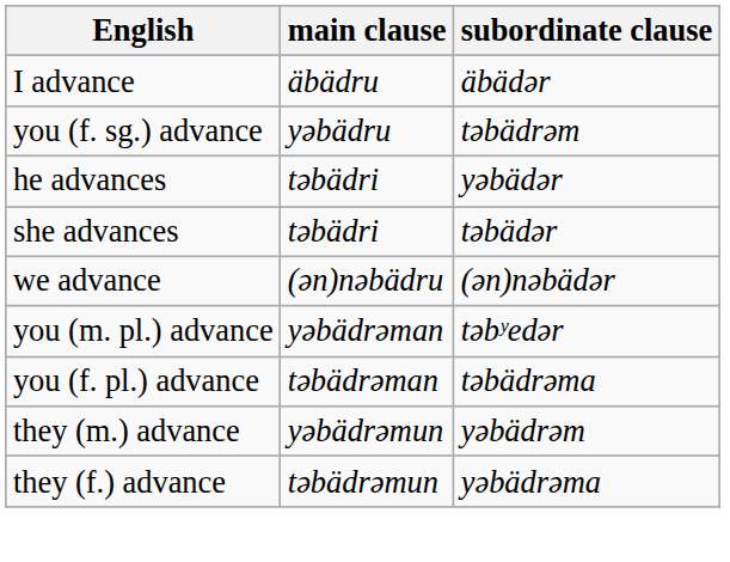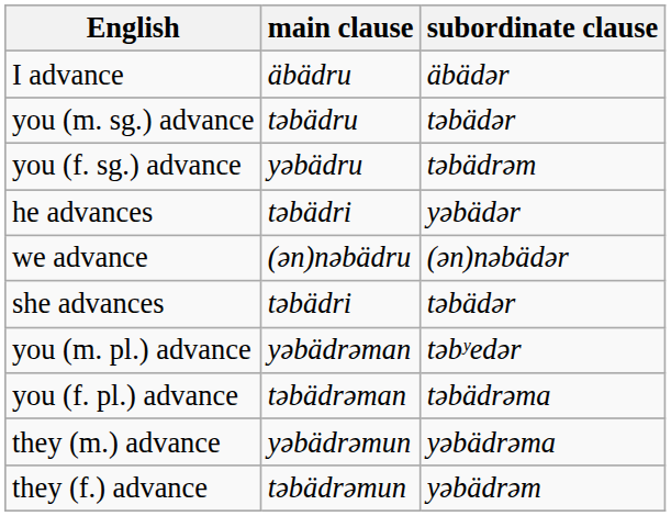 <table class="wikitable">
 <tr>
 <th>English</th>
 <th>main clause</th>
 <th>subordinate clause</th>
 </tr>
 <tr>
 <td>I advance</td>
 <td><em>äbädru</em></td>
 <td><em>äbädər</em></td>
 </tr>
 <tr>
+<td>you (m. sg.) advance</td>
+<td><em>təbädru</em></td>
+<td><em>təbädər</em></td>
+</tr>
+<tr>
 <td>you (f. sg.) advance</td>
 <td><em>yəbädru</em></td>
 <td><em>təbädrəm</em></td>
 </tr>
 <tr>
 <td>he advances</td>
 <td><em>təbädri</em></td>
 <td><em>yəbädər</em></td>
 </tr>
 <tr>
+<td>we advance</td>
+<td><em>(ən)nəbädru</em></td>
+<td><em>(ən)nəbädər</em></td>
+</tr>
+<tr>
 <td>she advances</td>
 <td><em>təbädri</em></td>
 <td><em>təbädər</em></td>
-</tr>
-<tr>
-<td>we advance</td>
-<td><em>(ən)nəbädru</em></td>
-<td><em>(ən)nəbädər</em></td>
 </tr>
 <tr>
 <td>you (m. pl.) advance</td>
 <td><em>yəbädrəman</em></td>
 <td><em>təbʸedər</em></td>
 </tr>
 <tr>
 <td>you (f. pl.) advance</td>
 <td><em>təbädrəman</em></td>
 <td><em>təbädrəma</em></td>
 </tr>
 <tr>
 <td>they (m.) advance</td>
 <td><em>yəbädrəmun</em></td>
-<td><em>yəbädrəm</em></td>
+<td><em>yəbädrəma</em></td>
 </tr>
 <tr>
 <td>they (f.) advance</td>
 <td><em>təbädrəmun</em></td>
-<td><em>yəbädrəma</em></td>
+<td><em>yəbädrəm</em></td>
 </tr>
 </table>
